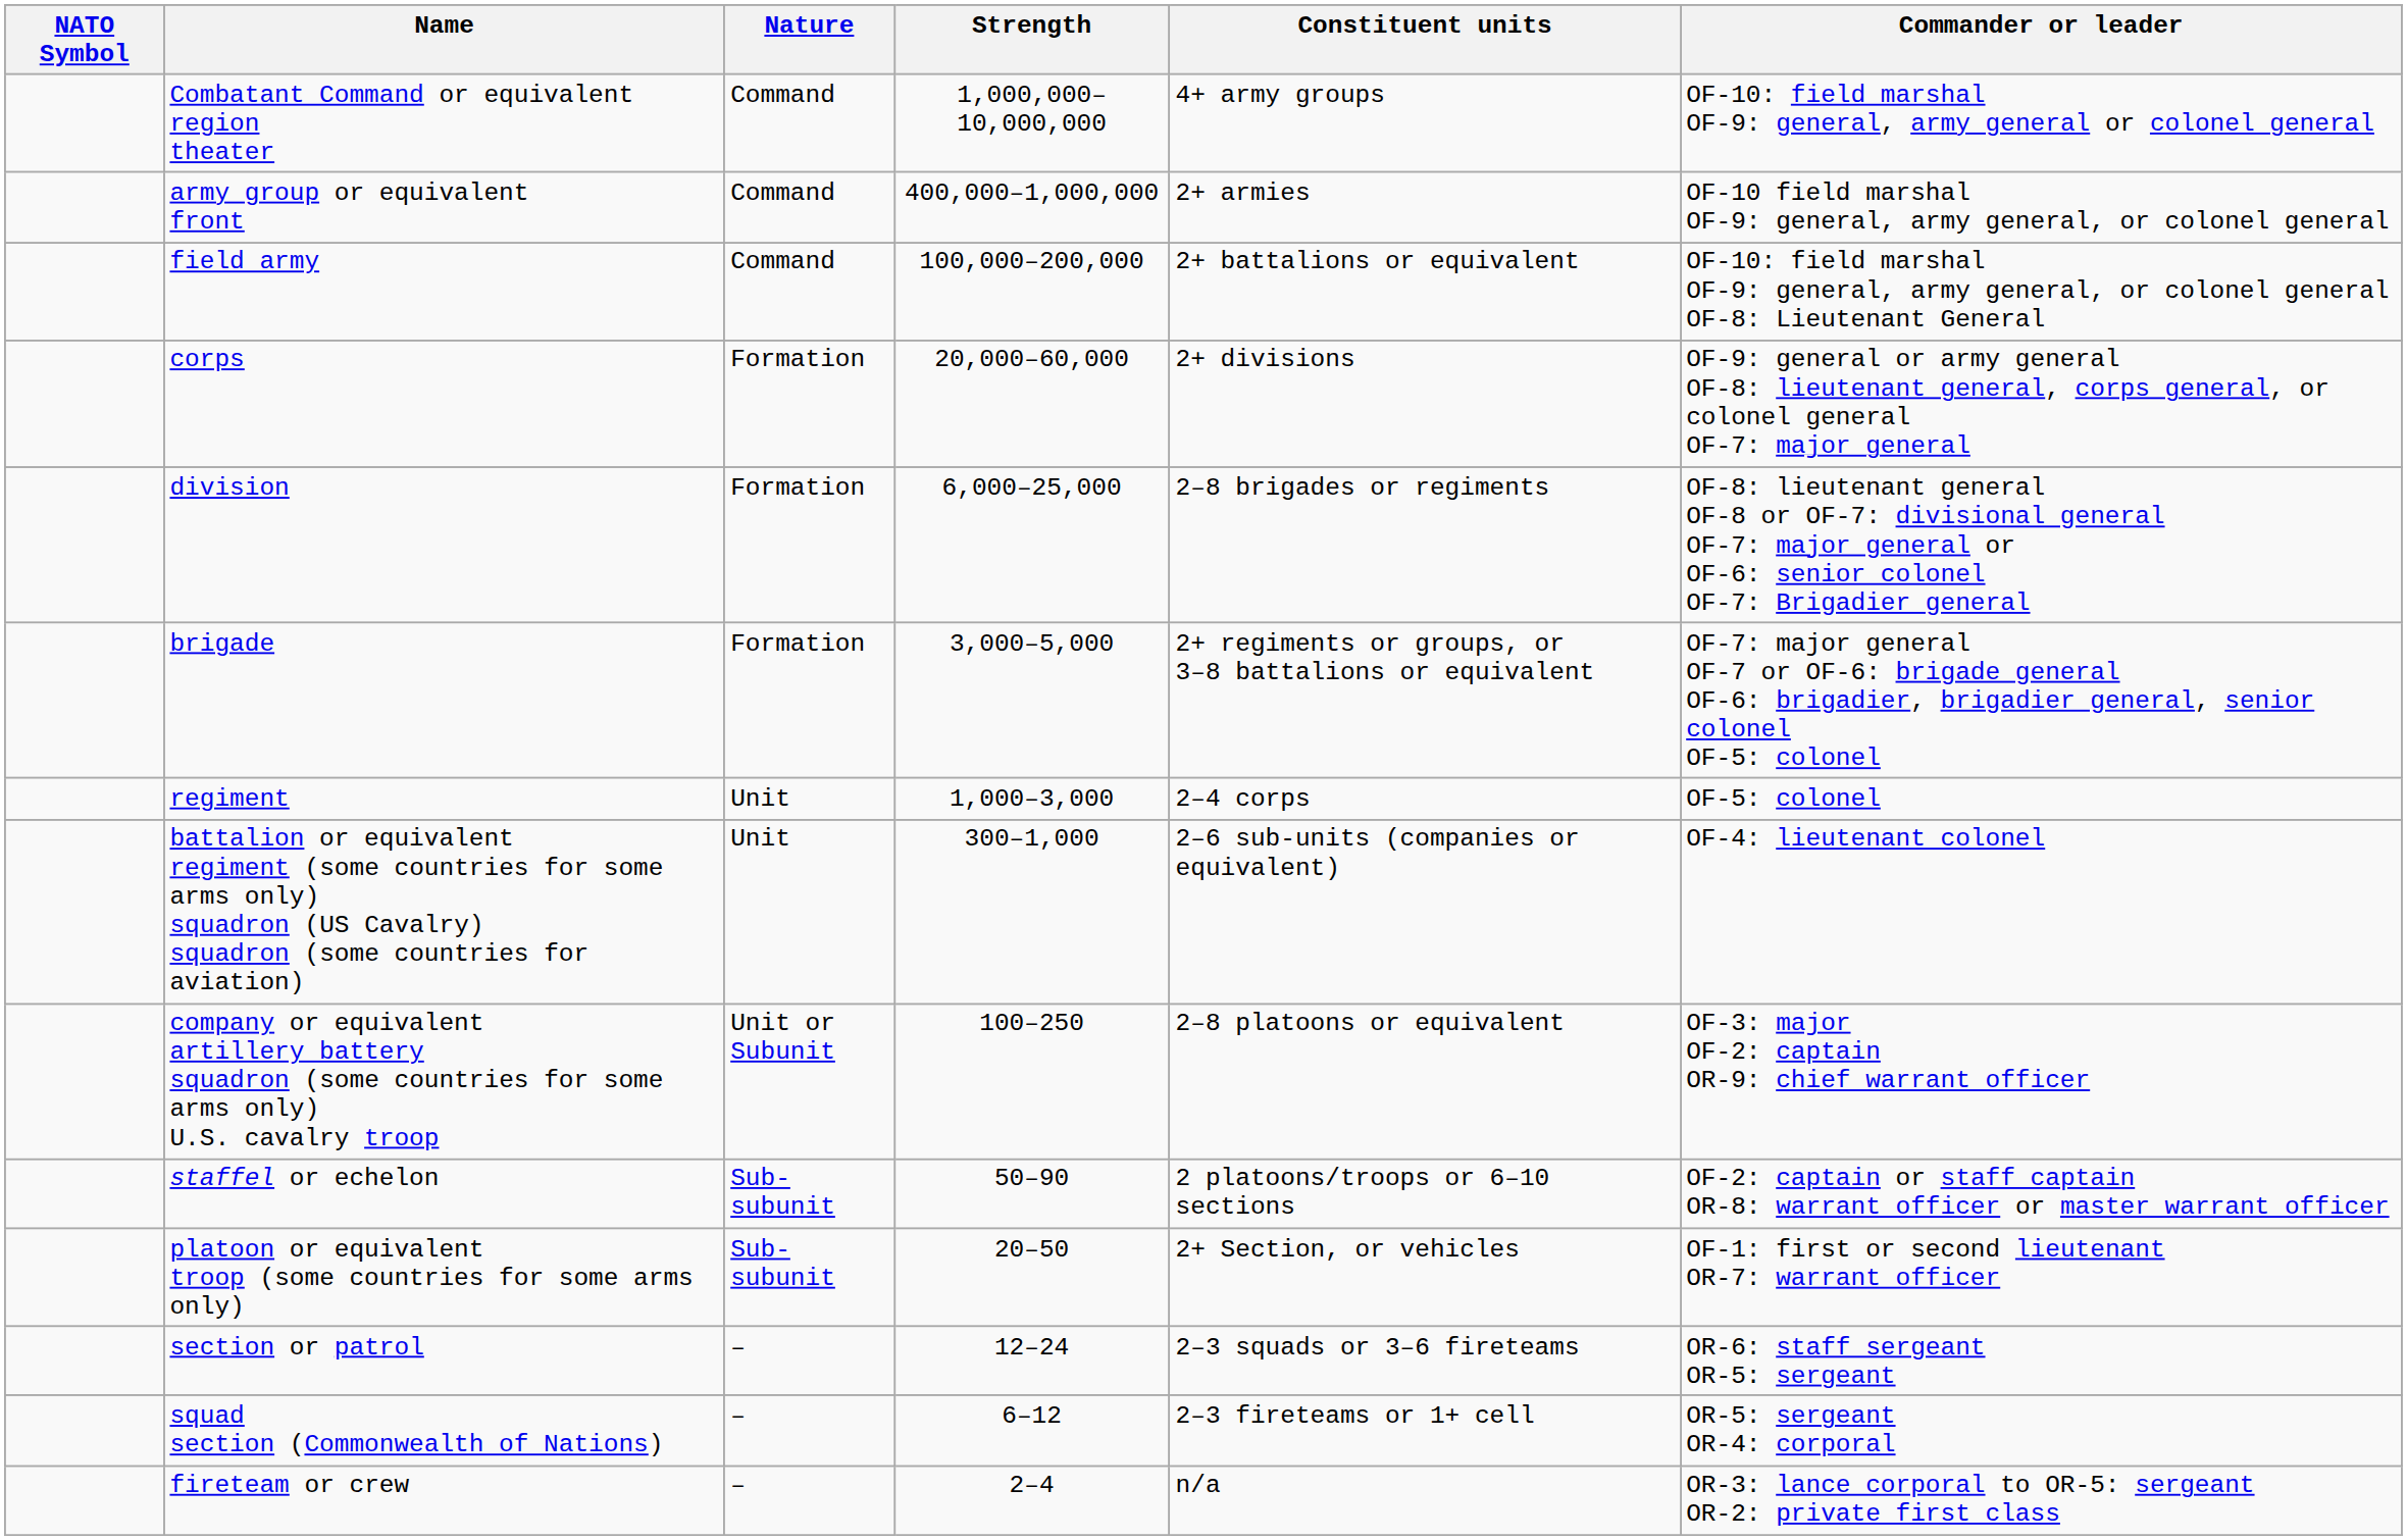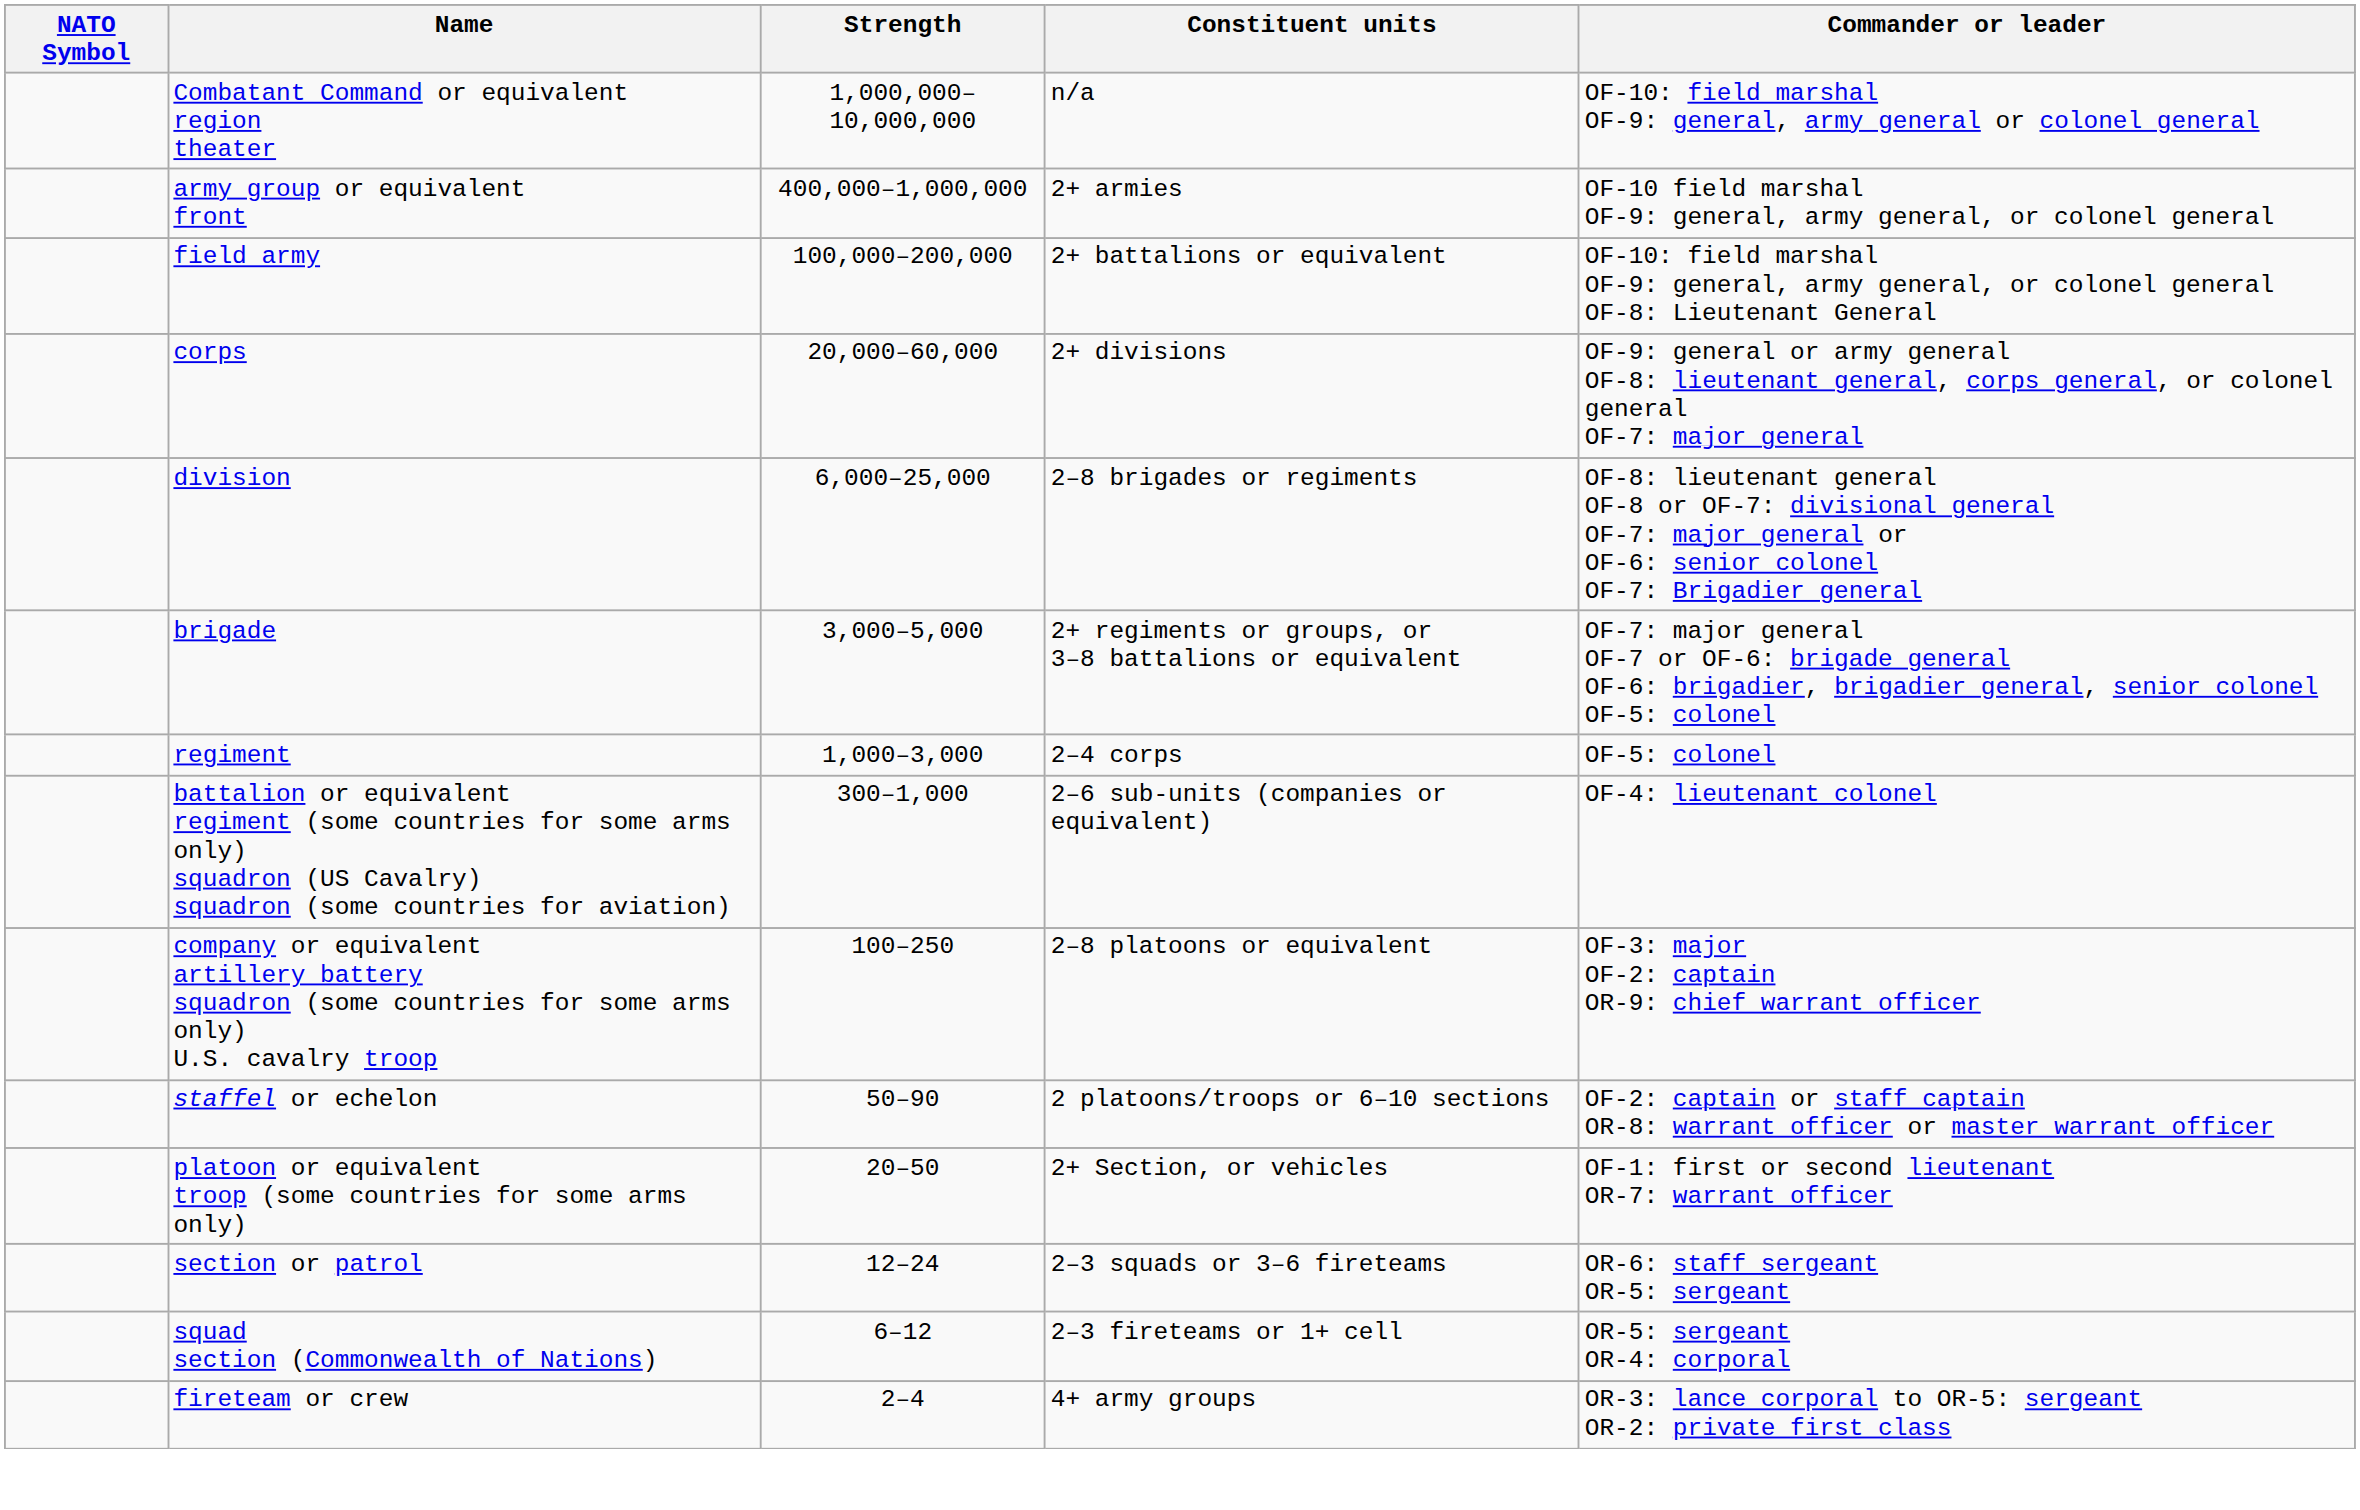 <table class="wikitable">
 <tr style="vertical-align:top; ">
 <th align=left><a href='#'>NATO Symbol</a></th>
 <th align=left>Name</th>
-<th align=left><a href='#'>Nature</a></th>
 <th align=left>Strength</th>
 <th align=left>Constituent units</th>
 <th align=left>Commander or leader</th>
 </tr>
 <tr style="vertical-align:top;">
 <td align=center></td>
 <td><a href='#'>Combatant Command</a> or equivalent<br><a href='#'>region</a><br><a href='#'>theater</a></td>
-<td>Command</td>
 <td style=text-align:center>1,000,000–10,000,000</td>
-<td>4+ army groups</td>
+<td>n/a</td>
 <td>OF-10: <a href='#'>field marshal</a><br>OF-9: <a href='#'>general</a>, <a href='#'>army general</a> or <a href='#'>colonel general</a></td>
 </tr>
 <tr style="vertical-align:top;">
 <td align=center></td>
 <td><a href='#'>army group</a> or equivalent<br><a href='#'>front</a></td>
-<td>Command</td>
 <td style=text-align:center>400,000–1,000,000</td>
 <td>2+ armies</td>
 <td>OF-10 field marshal<br>OF-9: general, army general, or colonel general</td>
 </tr>
 <tr style="vertical-align:top;">
 <td align=center></td>
 <td><a href='#'>field army</a></td>
-<td>Command</td>
 <td style=text-align:center>100,000–200,000</td>
 <td>2+ battalions or equivalent</td>
 <td>OF-10: field marshal<br>OF-9: general, army general, or colonel general<br>OF-8: Lieutenant General</td>
 </tr>
 <tr style="vertical-align:top;">
 <td align=center></td>
 <td><a href='#'>corps</a></td>
-<td>Formation</td>
 <td style=text-align:center>20,000–60,000</td>
 <td>2+ divisions</td>
 <td>OF-9: general or army general<br>OF-8: <a href='#'>lieutenant general</a>, <a href='#'>corps general</a>, or colonel general<br>OF-7: <a href='#'>major general</a></td>
 </tr>
 <tr style="vertical-align:top;">
 <td align=center><br></td>
 <td><a href='#'>division</a></td>
-<td>Formation</td>
 <td style=text-align:center>6,000–25,000</td>
 <td>2–8 brigades or regiments</td>
 <td>OF-8: lieutenant general<br>OF-8 or OF-7: <a href='#'>divisional general</a><br> OF-7: <a href='#'>major general</a> or<br>OF-6: <a href='#'>senior colonel</a><br>OF-7: <a href='#'>Brigadier general</a></td>
 </tr>
 <tr style="vertical-align:top;">
 <td align=center><br></td>
 <td><a href='#'>brigade</a></td>
-<td>Formation</td>
 <td style=text-align:center>3,000–5,000</td>
 <td>2+ regiments or groups, or<br>3–8 battalions or equivalent</td>
 <td>OF-7: major general<br>OF-7 or OF-6: <a href='#'>brigade general</a><br>OF-6: <a href='#'>brigadier</a>, <a href='#'>brigadier general</a>, <a href='#'>senior colonel</a><br>OF-5: <a href='#'>colonel</a></td>
 </tr>
 <tr style="vertical-align:top;">
 <td align=center><br></td>
 <td><a href='#'>regiment</a></td>
-<td>Unit</td>
 <td style=text-align:center>1,000–3,000</td>
 <td>2–4 corps</td>
 <td>OF-5: <a href='#'>colonel</a></td>
 </tr>
 <tr style="vertical-align:top;">
 <td align=center><br></td>
 <td><a href='#'>battalion</a> or equivalent<br><a href='#'>regiment</a> (some countries for some arms only)<br><a href='#'>squadron</a> (US Cavalry)<br><a href='#'>squadron</a> (some countries for aviation)</td>
-<td>Unit</td>
 <td style=text-align:center>300–1,000</td>
 <td>2–6 sub-units (companies or equivalent)</td>
 <td>OF-4: <a href='#'>lieutenant colonel</a></td>
 </tr>
 <tr style="vertical-align:top;">
 <td align=center><br></td>
 <td><a href='#'>company</a> or equivalent<br><a href='#'>artillery battery</a><br><a href='#'>squadron</a> (some countries for some arms only)<br>U.S. cavalry <a href='#'>troop</a></td>
-<td>Unit or<br><a href='#'>Subunit</a></td>
 <td style=text-align:center>100–250</td>
 <td>2–8 platoons or equivalent</td>
 <td>OF-3: <a href='#'>major</a><br>OF-2: <a href='#'>captain</a><br>OR-9: <a href='#'>chief warrant officer</a></td>
 </tr>
 <tr style="vertical-align:top;">
 <td align=center><br></td>
 <td><a href='#'><em>staffel</em></a> or echelon</td>
-<td><a href='#'>Sub-subunit</a></td>
 <td style=text-align:center>50–90</td>
 <td>2 platoons/troops or 6–10 sections</td>
 <td>OF-2: <a href='#'>captain</a> or <a href='#'>staff captain</a><br>OR-8: <a href='#'>warrant officer</a> or <a href='#'>master warrant officer</a></td>
 </tr>
 <tr style="vertical-align:top;">
 <td align=center><br></td>
 <td><a href='#'>platoon</a> or equivalent<br><a href='#'>troop</a> (some countries for some arms only)</td>
-<td><a href='#'>Sub-subunit</a></td>
 <td style=text-align:center>20–50</td>
 <td>2+ Section, or vehicles</td>
 <td>OF-1: first or second <a href='#'>lieutenant</a><br>OR-7: <a href='#'>warrant officer</a></td>
 </tr>
 <tr style="vertical-align:top;">
 <td align=center><br></td>
 <td><a href='#'>section</a> or <a href='#'>patrol</a></td>
-<td>–</td>
 <td style=text-align:center>12–24</td>
 <td>2–3 squads or 3–6 fireteams</td>
 <td>OR-6: <a href='#'>staff sergeant</a><br>OR-5: <a href='#'>sergeant</a></td>
 </tr>
 <tr style="vertical-align:top;">
 <td align=center><br></td>
 <td><a href='#'>squad</a><br><a href='#'>section</a> (<a href='#'>Commonwealth of Nations</a>)</td>
-<td>–</td>
 <td style=text-align:center>6–12</td>
 <td>2–3 fireteams or 1+ cell</td>
 <td>OR-5: <a href='#'>sergeant</a><br>OR-4: <a href='#'>corporal</a></td>
 </tr>
 <tr style="vertical-align:top;">
 <td align=center><br></td>
 <td><a href='#'>fireteam</a> or crew</td>
-<td>–</td>
 <td style=text-align:center>2–4</td>
-<td>n/a</td>
+<td>4+ army groups</td>
 <td>OR-3: <a href='#'>lance corporal</a> to OR-5: <a href='#'>sergeant</a><br>OR-2: <a href='#'>private first class</a></td>
 </tr>
 </table>
